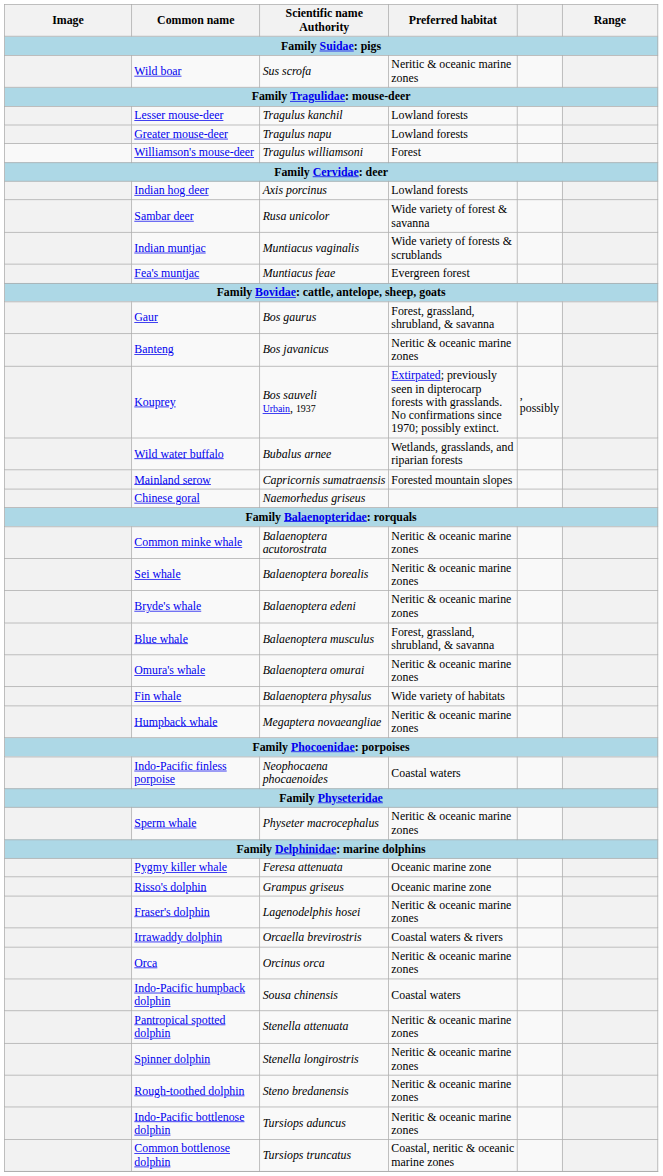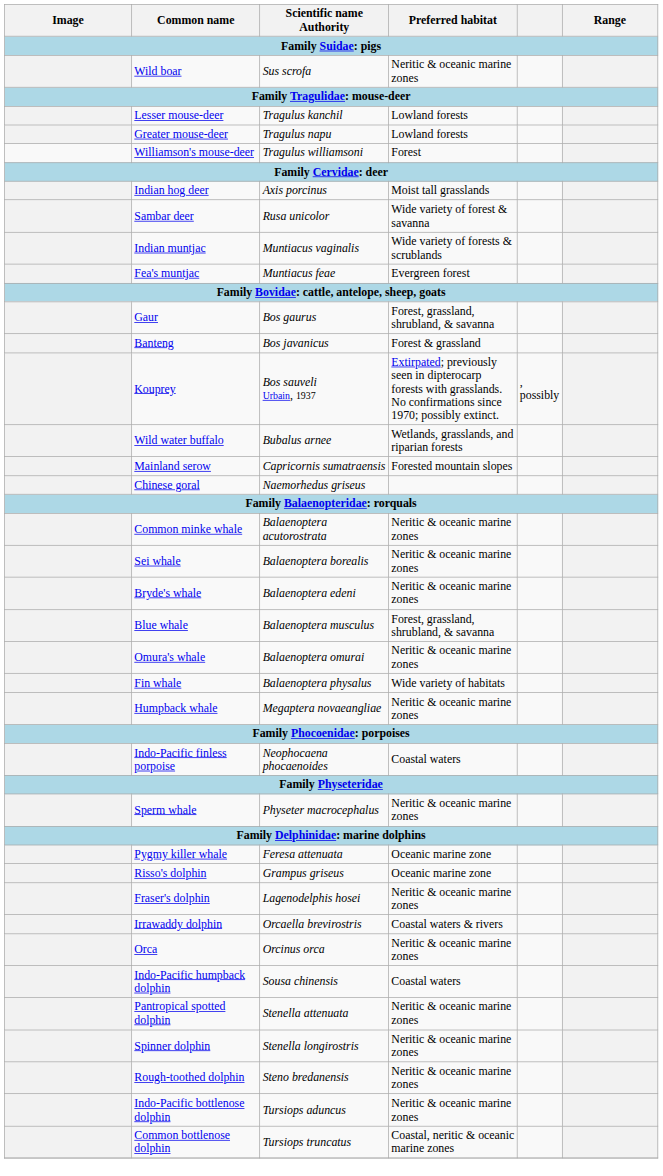 <table width=100% class="wikitable unsortable plainrowheaders">
 <tr>
 <th width="20%" style="text-align: center;">Image</th>
 <th width="20%">Common name</th>
 <th width="20%">Scientific name<br>Authority</th>
 <th width="20%">Preferred habitat</th>
 <th width="5%"></th>
 <th width="15%">Range</th>
 </tr>
 <tr>
 <td style="text-align:center;background:lightblue;" colspan=6><strong>Family <a href='#'>Suidae</a>: pigs</strong></td>
 </tr>
 <tr>
 <th style="text-align: center;"></th>
 <td><a href='#'>Wild boar</a></td>
 <td><em>Sus scrofa</em><br></td>
 <td>Neritic & oceanic marine zones</td>
 <td><br></td>
 <th style="text-align: center;"></th>
 </tr>
 <tr>
 <td style="text-align:center;background:lightblue;" colspan=6><strong>Family <a href='#'>Tragulidae</a>: mouse-deer</strong></td>
 </tr>
 <tr>
 <th style="text-align: center;"></th>
 <td><a href='#'>Lesser mouse-deer</a></td>
 <td><em>Tragulus kanchil</em><br></td>
 <td>Lowland forests</td>
 <td><br></td>
 <th style="text-align: center;"></th>
 </tr>
 <tr>
 <th style="text-align: center;"></th>
 <td><a href='#'>Greater mouse-deer</a></td>
 <td><em>Tragulus napu</em><br></td>
 <td>Lowland forests</td>
 <td><br></td>
 <th style="text-align: center;"></th>
 </tr>
 <tr>
 <td></td>
 <td><a href='#'>Williamson's mouse-deer</a></td>
 <td><em>Tragulus williamsoni</em><br></td>
 <td>Forest</td>
 <td><br></td>
 <th style="text-align: center;"></th>
 </tr>
 <tr>
 <td style="text-align:center;background:lightblue;" colspan=6><strong>Family <a href='#'>Cervidae</a>: deer</strong></td>
 </tr>
 <tr>
 <th style="text-align: center;"></th>
 <td><a href='#'>Indian hog deer</a></td>
 <td><em>Axis porcinus</em><br></td>
-<td>Lowland forests</td>
+<td>Moist tall grasslands</td>
 <td><br></td>
 <th style="text-align: center;"></th>
 </tr>
 <tr>
 <th style="text-align: center;"></th>
 <td><a href='#'>Sambar deer</a></td>
 <td><em>Rusa unicolor</em><br></td>
 <td>Wide variety of forest & savanna</td>
 <td><br></td>
 <th style="text-align: center;"></th>
 </tr>
 <tr>
 <th style="text-align: center;"></th>
 <td><a href='#'>Indian muntjac</a></td>
 <td><em>Muntiacus vaginalis</em><br></td>
 <td>Wide variety of forests & scrublands</td>
 <td><br></td>
 <th style="text-align: center;"></th>
 </tr>
 <tr>
 <th style="text-align: center;"></th>
 <td><a href='#'>Fea's muntjac</a></td>
 <td><em>Muntiacus feae</em><br></td>
 <td>Evergreen forest</td>
 <td><br></td>
 <th style="text-align: center;"></th>
 </tr>
 <tr>
 <td style="text-align:center;background:lightblue;" colspan=6><strong>Family <a href='#'>Bovidae</a>: cattle, antelope, sheep, goats</strong></td>
 </tr>
 <tr>
 <th style="text-align: center;"></th>
 <td><a href='#'>Gaur</a></td>
 <td><em>Bos gaurus</em><br></td>
 <td>Forest, grassland, shrubland, & savanna</td>
 <td><br></td>
 <th style="text-align: center;"></th>
 </tr>
 <tr>
 <th style="text-align: center;"></th>
 <td><a href='#'>Banteng</a></td>
 <td><em>Bos javanicus</em><br></td>
-<td>Neritic & oceanic marine zones</td>
+<td>Forest & grassland</td>
 <td><br></td>
 <th style="text-align: center;"></th>
 </tr>
 <tr>
 <th></th>
 <td><a href='#'>Kouprey</a></td>
 <td><em>Bos sauveli</em><br><a href='#'><small>Urbain</small></a>, <small>1937</small></td>
 <td><a href='#'>Extirpated</a>; previously seen in dipterocarp forests with grasslands. No confirmations since 1970; possibly extinct.</td>
 <td>, possibly <br></td>
 <th></th>
 </tr>
 <tr>
 <th style="text-align: center;"></th>
 <td><a href='#'>Wild water buffalo</a></td>
 <td><em>Bubalus arnee</em><br></td>
 <td>Wetlands, grasslands, and riparian forests</td>
 <td><br></td>
 <th style="text-align: center;"></th>
 </tr>
 <tr>
 <th style="text-align: center;"></th>
 <td><a href='#'>Mainland serow</a></td>
 <td><em>Capricornis sumatraensis</em><br></td>
 <td>Forested mountain slopes</td>
 <td><br></td>
 <th style="text-align: center;"></th>
 </tr>
 <tr>
 <th style="text-align: center;"></th>
 <td><a href='#'>Chinese goral</a></td>
 <td><em>Naemorhedus griseus</em><br></td>
 <td></td>
 <td></td>
 <th style="text-align: center;"></th>
 </tr>
 <tr>
 <td style="text-align:center;background:lightblue;" colspan=6><strong>Family <a href='#'>Balaenopteridae</a>: rorquals</strong></td>
 </tr>
 <tr>
 <th style="text-align: center;"></th>
 <td><a href='#'>Common minke whale</a></td>
 <td><em>Balaenoptera acutorostrata</em><br></td>
 <td>Neritic & oceanic marine zones</td>
 <td><br></td>
 <th style="text-align: center;"></th>
 </tr>
 <tr>
 <th style="text-align: center;"></th>
 <td><a href='#'>Sei whale</a></td>
 <td><em>Balaenoptera borealis</em><br></td>
 <td>Neritic & oceanic marine zones</td>
 <td><br></td>
 <th style="text-align: center;"></th>
 </tr>
 <tr>
 <th style="text-align: center;"></th>
 <td><a href='#'>Bryde's whale</a></td>
 <td><em>Balaenoptera edeni</em><br></td>
 <td>Neritic & oceanic marine zones</td>
 <td><br></td>
 <th style="text-align: center;"></th>
 </tr>
 <tr>
 <th style="text-align: center;"></th>
 <td><a href='#'>Blue whale</a></td>
 <td><em>Balaenoptera musculus</em><br></td>
 <td>Forest, grassland, shrubland, & savanna</td>
 <td><br></td>
 <th style="text-align: center;"></th>
 </tr>
 <tr>
 <th style="text-align: center;"></th>
 <td><a href='#'>Omura's whale</a></td>
 <td><em>Balaenoptera omurai</em><br></td>
 <td>Neritic & oceanic marine zones</td>
 <td><br></td>
 <th style="text-align: center;"></th>
 </tr>
 <tr>
 <th style="text-align: center;"></th>
 <td><a href='#'>Fin whale</a></td>
 <td><em>Balaenoptera physalus</em><br></td>
 <td>Wide variety of habitats</td>
 <td><br></td>
 <th style="text-align: center;"></th>
 </tr>
 <tr>
 <th style="text-align: center;"></th>
 <td><a href='#'>Humpback whale</a></td>
 <td><em>Megaptera novaeangliae</em><br></td>
 <td>Neritic & oceanic marine zones</td>
 <td><br></td>
 <th style="text-align: center;"></th>
 </tr>
 <tr>
 <td style="text-align:center;background:lightblue;" colspan=6><strong>Family <a href='#'>Phocoenidae</a>: porpoises</strong></td>
 </tr>
 <tr>
 <th style="text-align: center;"></th>
 <td><a href='#'>Indo-Pacific finless porpoise</a></td>
 <td><em>Neophocaena phocaenoides</em><br></td>
 <td>Coastal waters</td>
 <td><br></td>
 <th style="text-align: center;"></th>
 </tr>
 <tr>
 <td style="text-align:center;background:lightblue;" colspan=6><strong>Family <a href='#'>Physeteridae</a></strong></td>
 </tr>
 <tr>
 <th style="text-align: center;"></th>
 <td><a href='#'>Sperm whale</a></td>
 <td><em>Physeter macrocephalus</em><br></td>
 <td>Neritic & oceanic marine zones</td>
 <td><br></td>
 <th style="text-align: center;"></th>
 </tr>
 <tr>
 <td style="text-align:center;background:lightblue;" colspan=6><strong>Family <a href='#'>Delphinidae</a>: marine dolphins</strong></td>
 </tr>
 <tr>
 <th style="text-align: center;"></th>
 <td><a href='#'>Pygmy killer whale</a></td>
 <td><em>Feresa attenuata</em><br></td>
 <td>Oceanic marine zone</td>
 <td><br></td>
 <th style="text-align: center;"></th>
 </tr>
 <tr>
 <th style="text-align: center;"></th>
 <td><a href='#'>Risso's dolphin</a></td>
 <td><em>Grampus griseus</em><br></td>
 <td>Oceanic marine zone</td>
 <td><br></td>
 <th style="text-align: center;"></th>
 </tr>
 <tr>
 <th style="text-align: center;"></th>
 <td><a href='#'>Fraser's dolphin</a></td>
 <td><em>Lagenodelphis hosei</em><br></td>
 <td>Neritic & oceanic marine zones</td>
 <td><br></td>
 <th style="text-align: center;"></th>
 </tr>
 <tr>
 <th style="text-align: center;"></th>
 <td><a href='#'>Irrawaddy dolphin</a></td>
 <td><em>Orcaella brevirostris</em><br></td>
 <td>Coastal waters & rivers</td>
 <td><br></td>
 <th style="text-align: center;"></th>
 </tr>
 <tr>
 <th style="text-align: center;"></th>
 <td><a href='#'>Orca</a></td>
 <td><em>Orcinus orca</em><br></td>
 <td>Neritic & oceanic marine zones</td>
 <td><br></td>
 <th style="text-align: center;"></th>
 </tr>
 <tr>
 <th style="text-align: center;"></th>
 <td><a href='#'>Indo-Pacific humpback dolphin</a></td>
 <td><em>Sousa chinensis</em><br></td>
 <td>Coastal waters</td>
 <td><br></td>
 <th style="text-align: center;"></th>
 </tr>
 <tr>
 <th style="text-align: center;"></th>
 <td><a href='#'>Pantropical spotted dolphin</a></td>
 <td><em>Stenella attenuata</em><br></td>
 <td>Neritic & oceanic marine zones</td>
 <td><br></td>
 <th style="text-align: center;"></th>
 </tr>
 <tr>
 <th style="text-align: center;"></th>
 <td><a href='#'>Spinner dolphin</a></td>
 <td><em>Stenella longirostris</em><br></td>
 <td>Neritic & oceanic marine zones</td>
 <td><br></td>
 <th style="text-align: center;"></th>
 </tr>
 <tr>
 <th style="text-align: center;"></th>
 <td><a href='#'>Rough-toothed dolphin</a></td>
 <td><em>Steno bredanensis</em><br></td>
 <td>Neritic & oceanic marine zones</td>
 <td><br></td>
 <th style="text-align: center;"></th>
 </tr>
 <tr>
 <th style="text-align: center;"></th>
 <td><a href='#'>Indo-Pacific bottlenose dolphin</a></td>
 <td><em>Tursiops aduncus</em><br></td>
 <td>Neritic & oceanic marine zones</td>
 <td><br></td>
 <th style="text-align: center;"></th>
 </tr>
 <tr>
 <th style="text-align: center;"></th>
 <td><a href='#'>Common bottlenose dolphin</a></td>
 <td><em>Tursiops truncatus</em><br></td>
 <td>Coastal, neritic & oceanic marine zones</td>
 <td><br></td>
 <th style="text-align: center;"></th>
 </tr>
 <tr>
 </tr>
 </table>
